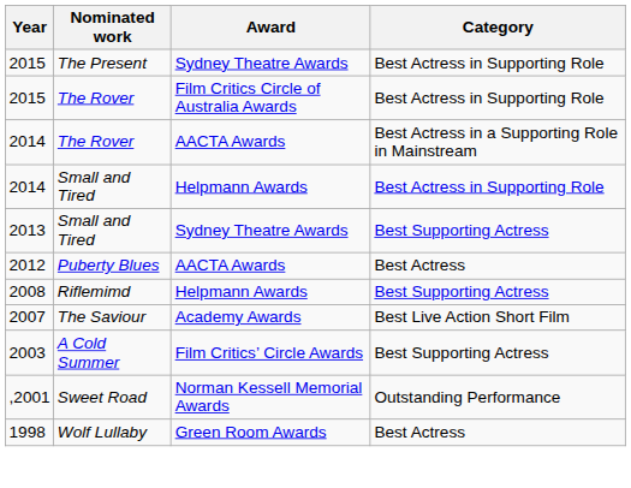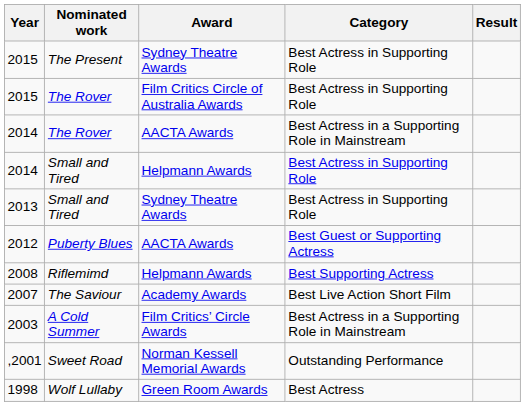 <table class="wikitable sortable">
 <tr>
 <th>Year</th>
 <th>Nominated work</th>
 <th>Award</th>
 <th>Category</th>
+<th>Result</th>
 </tr>
 <tr>
 <td>2015</td>
 <td><em>The Present</em></td>
 <td><a href='#'>Sydney Theatre Awards</a></td>
 <td>Best Actress in Supporting Role</td>
+<td></td>
 </tr>
 <tr>
 <td>2015</td>
 <td><em><a href='#'>The Rover</a></em></td>
 <td><a href='#'>Film Critics Circle of Australia Awards</a></td>
 <td>Best Actress in Supporting Role</td>
+<td></td>
 </tr>
 <tr>
 <td>2014</td>
 <td><em><a href='#'>The Rover</a></em></td>
 <td><a href='#'>AACTA Awards</a></td>
 <td>Best Actress in a Supporting Role in Mainstream</td>
+<td></td>
 </tr>
 <tr>
 <td>2014</td>
 <td><em>Small and Tired</em></td>
 <td><a href='#'>Helpmann Awards</a></td>
 <td><a href='#'>Best Actress in Supporting Role</a></td>
+<td></td>
 </tr>
 <tr>
 <td>2013</td>
 <td><em>Small and Tired</em></td>
 <td><a href='#'>Sydney Theatre Awards</a></td>
-<td><a href='#'>Best Supporting Actress</a></td>
+<td>Best Actress in Supporting Role</td>
+<td></td>
 </tr>
 <tr>
 <td>2012</td>
 <td><em><a href='#'>Puberty Blues</a></em></td>
 <td><a href='#'>AACTA Awards</a></td>
-<td>Best Actress</td>
+<td><a href='#'>Best Guest or Supporting Actress</a></td>
+<td></td>
 </tr>
 <tr>
 <td>2008</td>
 <td><em>Riflemimd</em></td>
 <td><a href='#'>Helpmann Awards</a></td>
 <td><a href='#'>Best Supporting Actress</a></td>
+<td></td>
 </tr>
 <tr>
 <td>2007</td>
 <td><em>The Saviour</em></td>
 <td><a href='#'>Academy Awards</a></td>
 <td>Best Live Action Short Film</td>
+<td></td>
 </tr>
 <tr>
 <td>2003</td>
 <td><em><a href='#'>A Cold Summer</a></em></td>
 <td><a href='#'>Film Critics’ Circle Awards</a></td>
-<td>Best Supporting Actress</td>
+<td>Best Actress in a Supporting Role in Mainstream</td>
+<td></td>
 </tr>
 <tr>
 <td>,2001</td>
 <td><em>Sweet Road</em></td>
 <td><a href='#'>Norman Kessell Memorial Awards</a></td>
 <td>Outstanding Performance</td>
+<td></td>
 </tr>
 <tr>
 <td>1998</td>
 <td><em>Wolf Lullaby</em></td>
 <td><a href='#'>Green Room Awards</a></td>
 <td>Best Actress</td>
+<td></td>
 </tr>
 </table>
